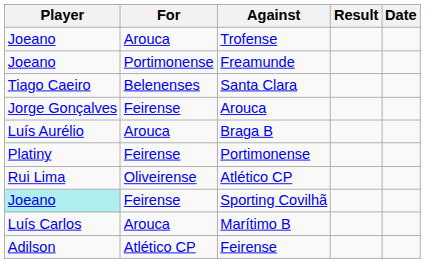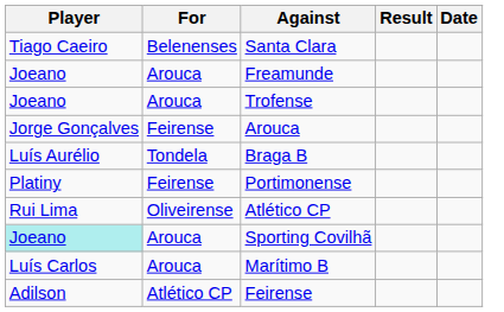 <table class="wikitable sortable">
 <tr>
 <th>Player</th>
 <th>For</th>
 <th>Against</th>
 <th style="text-align:center;">Result</th>
 <th>Date</th>
 </tr>
 <tr>
-<td> <a href='#'>Joeano</a></td>
-<td><a href='#'>Arouca</a></td>
-<td><a href='#'>Trofense</a></td>
+<td> <a href='#'>Tiago Caeiro</a></td>
+<td><a href='#'>Belenenses</a></td>
+<td><a href='#'>Santa Clara</a></td>
 <td style="text-align:center;"></td>
 <td></td>
 </tr>
 <tr>
 <td> <a href='#'>Joeano</a></td>
-<td><a href='#'>Portimonense</a></td>
+<td><a href='#'>Arouca</a></td>
 <td><a href='#'>Freamunde</a></td>
 <td style="text-align:center;"></td>
 <td></td>
 </tr>
 <tr>
-<td> <a href='#'>Tiago Caeiro</a></td>
-<td><a href='#'>Belenenses</a></td>
-<td><a href='#'>Santa Clara</a></td>
+<td> <a href='#'>Joeano</a></td>
+<td><a href='#'>Arouca</a></td>
+<td><a href='#'>Trofense</a></td>
 <td style="text-align:center;"></td>
 <td></td>
 </tr>
 <tr>
 <td> <a href='#'>Jorge Gonçalves</a></td>
 <td><a href='#'>Feirense</a></td>
 <td><a href='#'>Arouca</a></td>
 <td style="text-align:center;"></td>
 <td></td>
 </tr>
 <tr>
 <td> <a href='#'>Luís Aurélio</a></td>
-<td><a href='#'>Arouca</a></td>
+<td><a href='#'>Tondela</a></td>
 <td><a href='#'>Braga B</a></td>
 <td style="text-align:center;"></td>
 <td></td>
 </tr>
 <tr>
 <td> <a href='#'>Platiny</a></td>
 <td><a href='#'>Feirense</a></td>
 <td><a href='#'>Portimonense</a></td>
 <td style="text-align:center;"></td>
 <td></td>
 </tr>
 <tr>
 <td> <a href='#'>Rui Lima</a></td>
 <td><a href='#'>Oliveirense</a></td>
 <td><a href='#'>Atlético CP</a></td>
 <td style="text-align:center;"></td>
 <td></td>
 </tr>
 <tr>
 <td style="background: paleturquoise;"> <a href='#'>Joeano</a></td>
-<td><a href='#'>Feirense</a></td>
+<td><a href='#'>Arouca</a></td>
 <td><a href='#'>Sporting Covilhã</a></td>
 <td style="text-align:center;"></td>
 <td></td>
 </tr>
 <tr>
 <td> <a href='#'>Luís Carlos</a></td>
 <td><a href='#'>Arouca</a></td>
 <td><a href='#'>Marítimo B</a></td>
 <td style="text-align:center;"></td>
 <td></td>
 </tr>
 <tr>
 <td> <a href='#'>Adilson</a></td>
 <td><a href='#'>Atlético CP</a></td>
 <td><a href='#'>Feirense</a></td>
 <td style="text-align:center;"></td>
 <td></td>
 </tr>
 </table>
